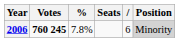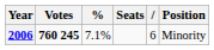 <table class="wikitable">
 <tr>
 <th>Year</th>
 <th>Votes</th>
 <th>%</th>
 <th>Seats</th>
 <th>/</th>
 <th>Position</th>
 </tr>
 <tr>
 <th><a href='#'>2006</a></th>
 <td><strong>760 245</strong></td>
-<td>7.8%</td>
+<td>7.1%</td>
 <td></td>
 <td> 6</td>
-<td style="background: lightgrey;">Minority</td>
+<td>Minority</td>
 </tr>
 </table>
